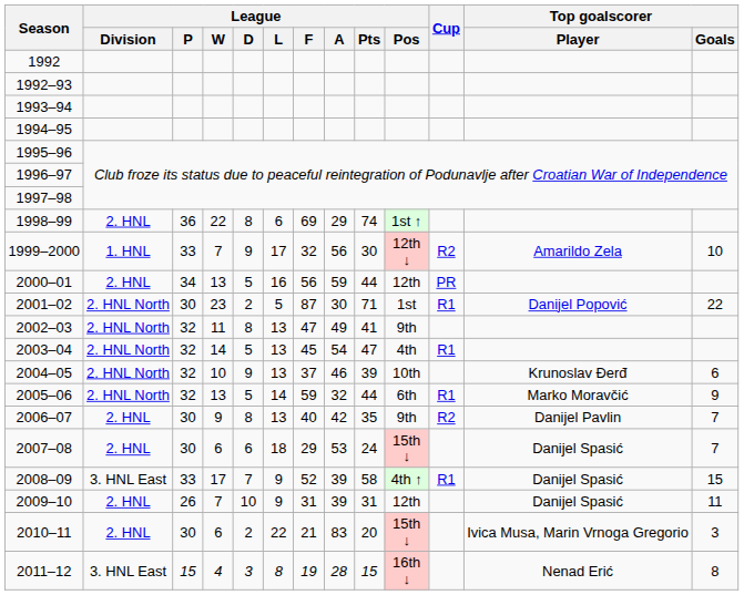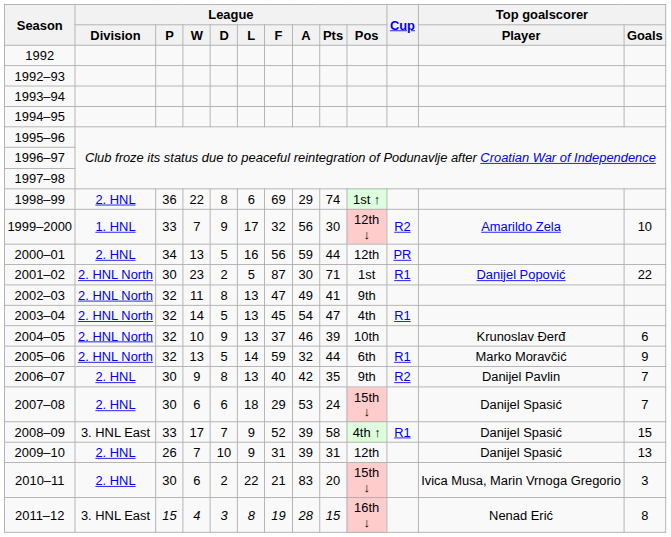 <table class="wikitable" style="font-size:95%; text-align: center;">
 <tr>
 <th rowspan=2>Season</th>
 <th colspan=9>League</th>
 <th rowspan=2 width="30"><a href='#'>Cup</a></th>
 <th colspan=2 width="200">Top goalscorer</th>
 </tr>
 <tr>
 <th>Division</th>
 <th width="25">P</th>
 <th width="25">W</th>
 <th width="25">D</th>
 <th width="25">L</th>
 <th width="25">F</th>
 <th width="25">A</th>
 <th width="25">Pts</th>
 <th width="40">Pos</th>
 <th>Player</th>
 <th>Goals</th>
 </tr>
 <tr>
 <td>1992</td>
 <td></td>
 <td></td>
 <td></td>
 <td></td>
 <td></td>
 <td></td>
 <td></td>
 <td></td>
 <td></td>
 <td></td>
 <td></td>
 <td></td>
 </tr>
 <tr>
 <td>1992–93</td>
 <td></td>
 <td></td>
 <td></td>
 <td></td>
 <td></td>
 <td></td>
 <td></td>
 <td></td>
 <td></td>
 <td></td>
 <td></td>
 <td></td>
 </tr>
 <tr>
 <td>1993–94</td>
 <td></td>
 <td></td>
 <td></td>
 <td></td>
 <td></td>
 <td></td>
 <td></td>
 <td></td>
 <td></td>
 <td></td>
 <td></td>
 <td></td>
 </tr>
 <tr>
 <td>1994–95</td>
 <td></td>
 <td></td>
 <td></td>
 <td></td>
 <td></td>
 <td></td>
 <td></td>
 <td></td>
 <td></td>
 <td></td>
 <td></td>
 <td></td>
 </tr>
 <tr>
 <td>1995–96</td>
 <td colspan=12 rowspan=3><em>Club froze its status due to peaceful reintegration of Podunavlje after <a href='#'>Croatian War of Independence</a></em></td>
 </tr>
 <tr>
 <td>1996–97</td>
 </tr>
 <tr>
 <td>1997–98</td>
 </tr>
 <tr>
 <td>1998–99</td>
 <td><a href='#'>2. HNL</a></td>
 <td>36</td>
 <td>22</td>
 <td>8</td>
 <td>6</td>
 <td>69</td>
 <td>29</td>
 <td>74</td>
 <td bgcolor="#DDFFDD">1st ↑</td>
 <td></td>
 <td></td>
 <td></td>
 </tr>
 <tr>
 <td>1999–2000</td>
 <td><a href='#'>1. HNL</a></td>
 <td>33</td>
 <td>7</td>
 <td>9</td>
 <td>17</td>
 <td>32</td>
 <td>56</td>
 <td>30</td>
 <td bgcolor="#FFCCCC">12th ↓</td>
 <td><a href='#'>R2</a></td>
 <td><a href='#'>Amarildo Zela</a></td>
 <td>10</td>
 </tr>
 <tr>
 <td>2000–01</td>
 <td><a href='#'>2. HNL</a></td>
 <td>34</td>
 <td>13</td>
 <td>5</td>
 <td>16</td>
 <td>56</td>
 <td>59</td>
 <td>44</td>
 <td>12th</td>
 <td><a href='#'>PR</a></td>
 <td></td>
 <td></td>
 </tr>
 <tr>
 <td>2001–02</td>
 <td><a href='#'>2. HNL North</a></td>
 <td>30</td>
 <td>23</td>
 <td>2</td>
 <td>5</td>
 <td>87</td>
 <td>30</td>
 <td>71</td>
 <td>1st</td>
 <td><a href='#'>R1</a></td>
 <td><a href='#'>Danijel Popović</a></td>
 <td>22</td>
 </tr>
 <tr>
 <td>2002–03</td>
 <td><a href='#'>2. HNL North</a></td>
 <td>32</td>
 <td>11</td>
 <td>8</td>
 <td>13</td>
 <td>47</td>
 <td>49</td>
 <td>41</td>
 <td>9th</td>
 <td></td>
 <td></td>
 <td></td>
 </tr>
 <tr>
 <td>2003–04</td>
 <td><a href='#'>2. HNL North</a></td>
 <td>32</td>
 <td>14</td>
 <td>5</td>
 <td>13</td>
 <td>45</td>
 <td>54</td>
 <td>47</td>
 <td>4th</td>
 <td><a href='#'>R1</a></td>
 <td></td>
 <td></td>
 </tr>
 <tr>
 <td>2004–05</td>
 <td><a href='#'>2. HNL North</a></td>
 <td>32</td>
 <td>10</td>
 <td>9</td>
 <td>13</td>
 <td>37</td>
 <td>46</td>
 <td>39</td>
 <td>10th</td>
 <td></td>
 <td>Krunoslav Đerđ</td>
 <td>6</td>
 </tr>
 <tr>
 <td>2005–06</td>
 <td><a href='#'>2. HNL North</a></td>
 <td>32</td>
 <td>13</td>
 <td>5</td>
 <td>14</td>
 <td>59</td>
 <td>32</td>
 <td>44</td>
 <td>6th</td>
 <td><a href='#'>R1</a></td>
 <td>Marko Moravčić</td>
 <td>9</td>
 </tr>
 <tr>
 <td>2006–07</td>
 <td><a href='#'>2. HNL</a></td>
 <td>30</td>
 <td>9</td>
 <td>8</td>
 <td>13</td>
 <td>40</td>
 <td>42</td>
 <td>35</td>
 <td>9th</td>
 <td><a href='#'>R2</a></td>
 <td>Danijel Pavlin</td>
 <td>7</td>
 </tr>
 <tr>
 <td>2007–08</td>
 <td><a href='#'>2. HNL</a></td>
 <td>30</td>
 <td>6</td>
 <td>6</td>
 <td>18</td>
 <td>29</td>
 <td>53</td>
 <td>24</td>
 <td bgcolor="#FFCCCC">15th ↓</td>
 <td></td>
 <td>Danijel Spasić</td>
 <td>7</td>
 </tr>
 <tr>
 <td>2008–09</td>
 <td>3. HNL East</td>
 <td>33</td>
 <td>17</td>
 <td>7</td>
 <td>9</td>
 <td>52</td>
 <td>39</td>
 <td>58</td>
 <td bgcolor="#DDFFDD">4th ↑</td>
 <td><a href='#'>R1</a></td>
 <td>Danijel Spasić</td>
 <td>15</td>
 </tr>
 <tr>
 <td>2009–10</td>
 <td><a href='#'>2. HNL</a></td>
 <td>26</td>
 <td>7</td>
 <td>10</td>
 <td>9</td>
 <td>31</td>
 <td>39</td>
 <td>31</td>
 <td>12th</td>
 <td></td>
 <td>Danijel Spasić</td>
-<td>11</td>
+<td>13</td>
 </tr>
 <tr>
 <td>2010–11</td>
 <td><a href='#'>2. HNL</a></td>
 <td>30</td>
 <td>6</td>
 <td>2</td>
 <td>22</td>
 <td>21</td>
 <td>83</td>
 <td>20</td>
 <td bgcolor="#FFCCCC">15th ↓</td>
 <td></td>
 <td>Ivica Musa, Marin Vrnoga Gregorio</td>
 <td>3</td>
 </tr>
 <tr>
 <td>2011–12</td>
 <td>3. HNL East</td>
 <td><em>15</em></td>
 <td><em>4</em></td>
 <td><em>3</em></td>
 <td><em>8</em></td>
 <td><em>19</em></td>
 <td><em>28</em></td>
 <td><em>15</em></td>
 <td bgcolor="#FFCCCC">16th ↓</td>
 <td></td>
 <td>Nenad Erić</td>
 <td>8</td>
 </tr>
 </table>
